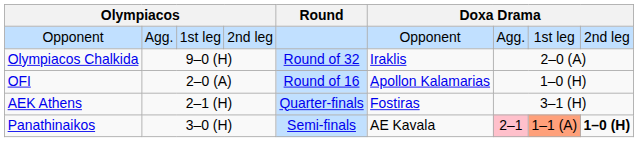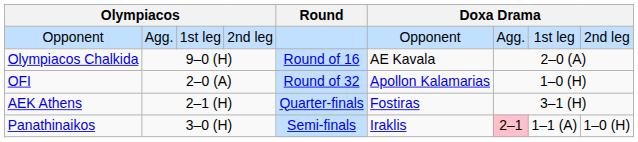 <table class="wikitable" style="text-align:center">
 <tr>
 <th colspan="4">Olympiacos</th>
 <th>Round</th>
 <th colspan="4">Doxa Drama</th>
 </tr>
 <tr style="background:#C1E0FF">
 <td>Opponent</td>
 <td>Agg.</td>
 <td>1st leg</td>
 <td>2nd leg</td>
 <td></td>
 <td>Opponent</td>
 <td>Agg.</td>
 <td>1st leg</td>
 <td>2nd leg</td>
 </tr>
 <tr>
 <td style="text-align:left"><a href='#'>Olympiacos Chalkida</a></td>
 <td colspan=3>9–0 (H)</td>
-<td style="background:#C1E0FF"><a href='#'>Round of 32</a></td>
-<td style="text-align:left"><a href='#'>Iraklis</a></td>
+<td style="background:#C1E0FF"><a href='#'>Round of 16</a></td>
+<td style="text-align:left">AE Kavala</td>
 <td colspan=3>2–0 (A)</td>
 </tr>
 <tr>
 <td style="text-align:left"><a href='#'>OFI</a></td>
 <td colspan=3>2–0 (A)</td>
-<td style="background:#C1E0FF"><a href='#'>Round of 16</a></td>
+<td style="background:#C1E0FF"><a href='#'>Round of 32</a></td>
 <td style="text-align:left"><a href='#'>Apollon Kalamarias</a></td>
 <td colspan=3>1–0 (H)</td>
 </tr>
 <tr>
 <td style="text-align:left"><a href='#'>AEK Athens</a></td>
 <td colspan=3>2–1 (H)</td>
 <td style="background:#C1E0FF"><a href='#'>Quarter-finals</a></td>
 <td style="text-align:left"><a href='#'>Fostiras</a></td>
 <td colspan=3>3–1 (H)</td>
 </tr>
 <tr>
 <td style="text-align:left"><a href='#'>Panathinaikos</a></td>
 <td colspan=3>3–0 (H)</td>
 <td style="background:#C1E0FF"><a href='#'>Semi-finals</a></td>
-<td style="text-align:left">AE Kavala</td>
+<td style="text-align:left"><a href='#'>Iraklis</a></td>
 <td style="background: pink;">2–1</td>
-<td style="background: lightsalmon;">1–1  (A)</td>
-<td><strong>1–0 (H)</strong></td>
+<td>1–1  (A)</td>
+<td>1–0 (H)</td>
 </tr>
 </table>
